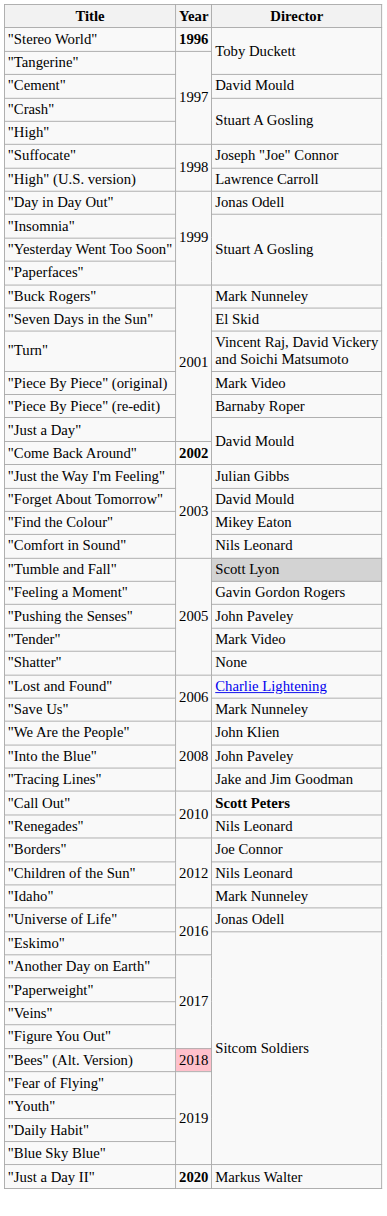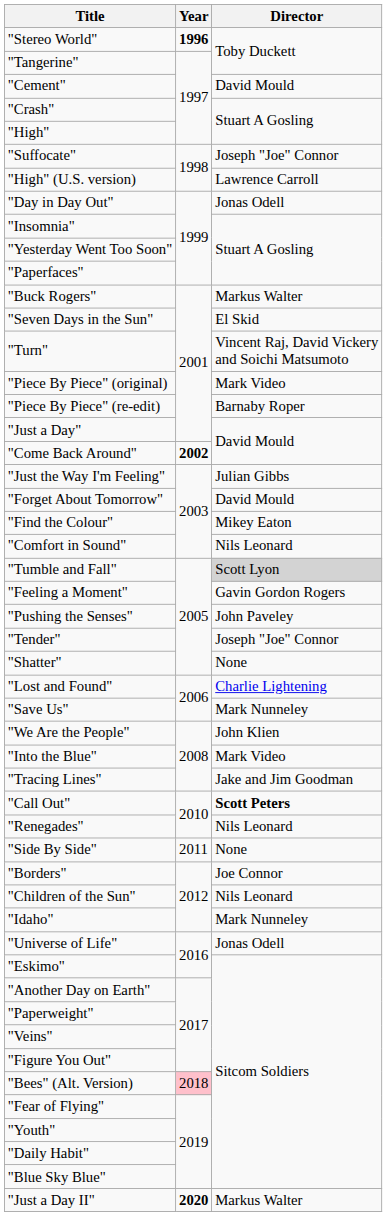 <table class="wikitable">
 <tr>
 <th>Title</th>
 <th>Year</th>
 <th>Director</th>
 </tr>
 <tr>
 <td>"Stereo World"</td>
 <td><strong>1996</strong></td>
 <td rowspan="2">Toby Duckett</td>
 </tr>
 <tr>
 <td>"Tangerine"</td>
 <td rowspan="4">1997</td>
 </tr>
 <tr>
 <td>"Cement"</td>
 <td>David Mould</td>
 </tr>
 <tr>
 <td>"Crash"</td>
 <td rowspan="2">Stuart A Gosling</td>
 </tr>
 <tr>
 <td>"High"</td>
 </tr>
 <tr>
 <td>"Suffocate"</td>
 <td rowspan="2">1998</td>
 <td>Joseph "Joe" Connor</td>
 </tr>
 <tr>
 <td>"High" (U.S. version)</td>
 <td>Lawrence Carroll</td>
 </tr>
 <tr>
 <td>"Day in Day Out"</td>
 <td rowspan="4">1999</td>
 <td>Jonas Odell</td>
 </tr>
 <tr>
 <td>"Insomnia"</td>
 <td rowspan="3">Stuart A Gosling</td>
 </tr>
 <tr>
 <td>"Yesterday Went Too Soon"</td>
 </tr>
 <tr>
 <td>"Paperfaces"</td>
 </tr>
 <tr>
 <td>"Buck Rogers"</td>
 <td rowspan="6">2001</td>
-<td>Mark Nunneley</td>
+<td>Markus Walter</td>
 </tr>
 <tr>
 <td>"Seven Days in the Sun"</td>
 <td>El Skid</td>
 </tr>
 <tr>
 <td>"Turn"</td>
 <td>Vincent Raj, David Vickery<br>and Soichi Matsumoto<br></td>
 </tr>
 <tr>
 <td>"Piece By Piece" (original)</td>
 <td>Mark Video</td>
 </tr>
 <tr>
 <td>"Piece By Piece" (re-edit)</td>
 <td>Barnaby Roper</td>
 </tr>
 <tr>
 <td>"Just a Day"</td>
 <td rowspan="2">David Mould</td>
 </tr>
 <tr>
 <td>"Come Back Around"</td>
 <td><strong>2002</strong></td>
 </tr>
 <tr>
 <td>"Just the Way I'm Feeling"</td>
 <td rowspan="4">2003</td>
 <td>Julian Gibbs</td>
 </tr>
 <tr>
 <td>"Forget About Tomorrow"</td>
 <td>David Mould</td>
 </tr>
 <tr>
 <td>"Find the Colour"</td>
 <td>Mikey Eaton</td>
 </tr>
 <tr>
 <td>"Comfort in Sound"</td>
 <td>Nils Leonard</td>
 </tr>
 <tr>
 <td>"Tumble and Fall"</td>
 <td rowspan="5">2005</td>
 <td style="background: lightgrey;">Scott Lyon</td>
 </tr>
 <tr>
 <td>"Feeling a Moment"</td>
 <td>Gavin Gordon Rogers</td>
 </tr>
 <tr>
 <td>"Pushing the Senses"</td>
 <td>John Paveley</td>
 </tr>
 <tr>
 <td>"Tender"</td>
-<td>Mark Video</td>
+<td>Joseph "Joe" Connor</td>
 </tr>
 <tr>
 <td>"Shatter"</td>
 <td>None</td>
 </tr>
 <tr>
 <td>"Lost and Found"</td>
 <td rowspan="2">2006</td>
 <td><a href='#'>Charlie Lightening</a></td>
 </tr>
 <tr>
 <td>"Save Us"</td>
 <td>Mark Nunneley</td>
 </tr>
 <tr>
 <td>"We Are the People"</td>
 <td rowspan="3">2008</td>
 <td>John Klien</td>
 </tr>
 <tr>
 <td>"Into the Blue"</td>
-<td>John Paveley</td>
+<td>Mark Video</td>
 </tr>
 <tr>
 <td>"Tracing Lines"</td>
 <td>Jake and Jim Goodman</td>
 </tr>
 <tr>
 <td>"Call Out"</td>
 <td rowspan="2">2010</td>
 <td><strong>Scott Peters</strong></td>
 </tr>
 <tr>
 <td>"Renegades"</td>
 <td>Nils Leonard</td>
+</tr>
+<tr>
+<td>"Side By Side"</td>
+<td>2011</td>
+<td>None</td>
 </tr>
 <tr>
 <td>"Borders"</td>
 <td rowspan="3">2012</td>
 <td>Joe Connor</td>
 </tr>
 <tr>
 <td>"Children of the Sun"</td>
 <td>Nils Leonard</td>
 </tr>
 <tr>
 <td>"Idaho"</td>
 <td>Mark Nunneley</td>
 </tr>
 <tr>
 <td>"Universe of Life"</td>
 <td rowspan="2">2016</td>
 <td>Jonas Odell</td>
 </tr>
 <tr>
 <td>"Eskimo"</td>
 <td rowspan="10">Sitcom Soldiers</td>
 </tr>
 <tr>
 <td>"Another Day on Earth"</td>
 <td rowspan="4">2017</td>
 </tr>
 <tr>
 <td>"Paperweight"</td>
 </tr>
 <tr>
 <td>"Veins"</td>
 </tr>
 <tr>
 <td>"Figure You Out"</td>
 </tr>
 <tr>
 <td>"Bees" (Alt. Version)</td>
 <td style="background: pink;">2018</td>
 </tr>
 <tr>
 <td>"Fear of Flying"</td>
 <td rowspan="4">2019</td>
 </tr>
 <tr>
 <td>"Youth"</td>
 </tr>
 <tr>
 <td>"Daily Habit"</td>
 </tr>
 <tr>
 <td>"Blue Sky Blue"</td>
 </tr>
 <tr>
 <td>"Just a Day II"</td>
 <td><strong>2020</strong></td>
 <td>Markus Walter</td>
 </tr>
 </table>
